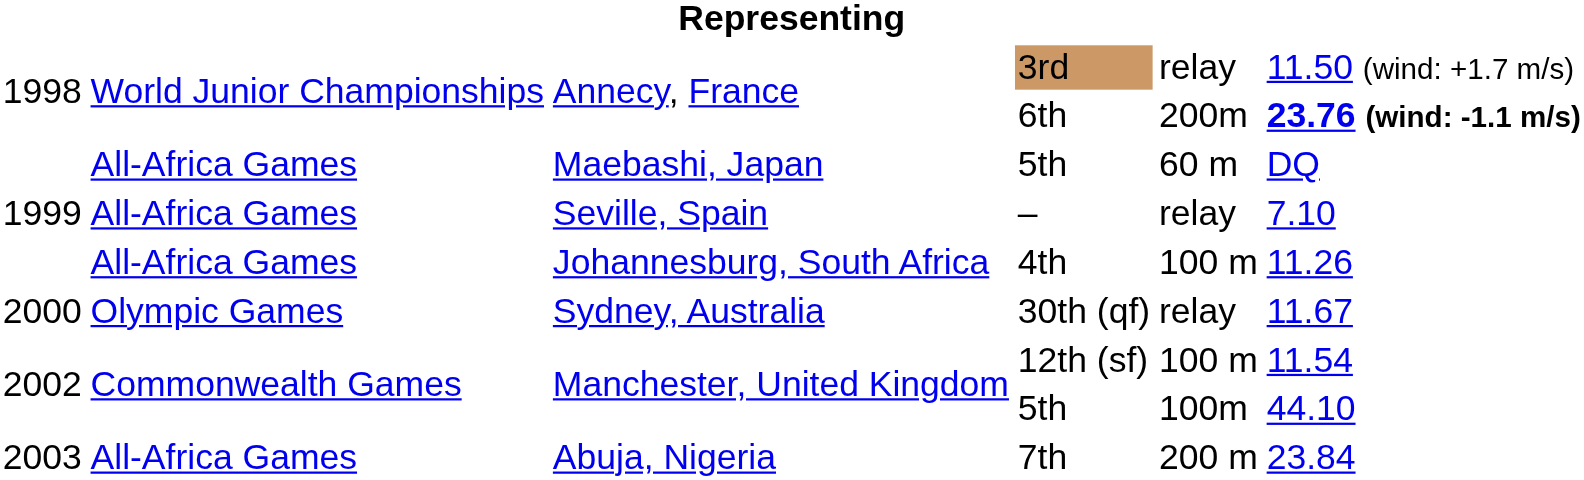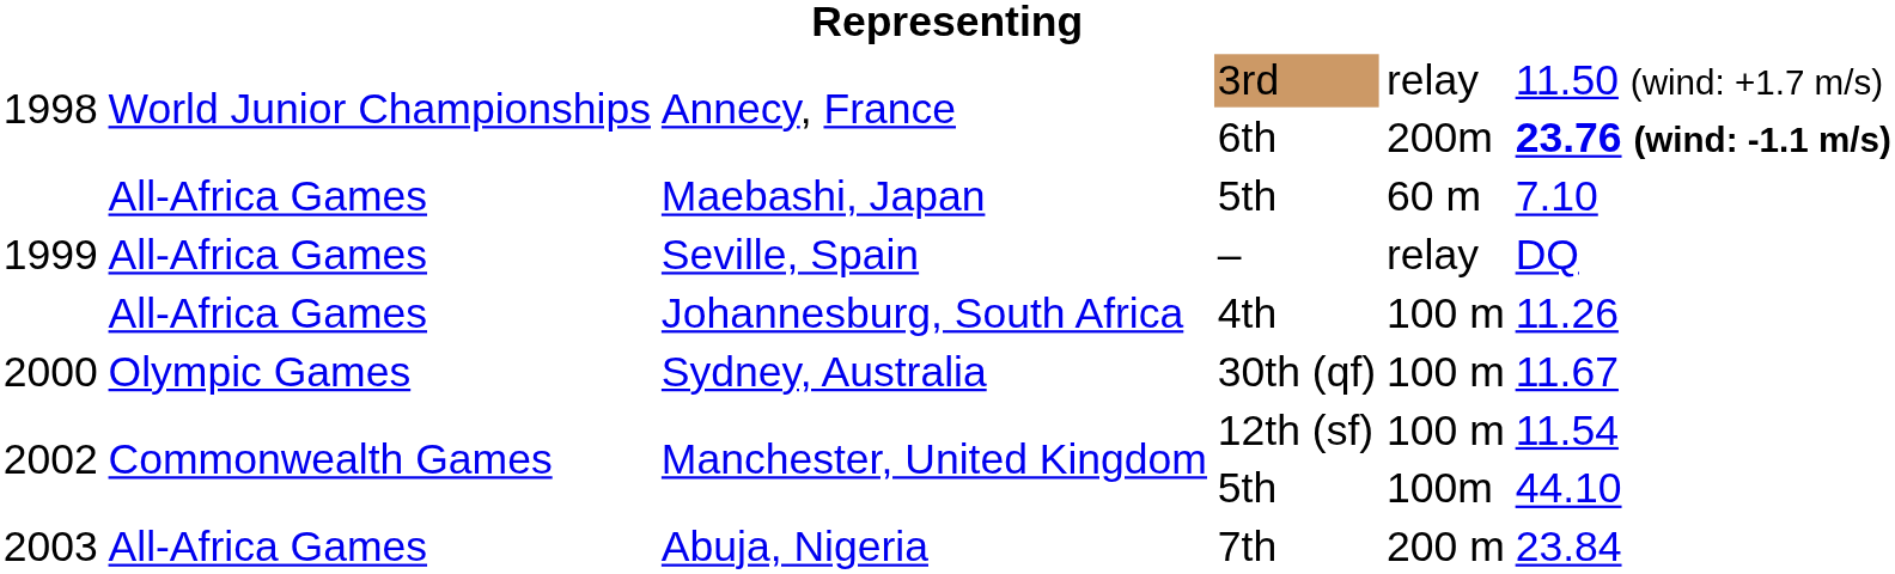 <table>
 <tr>
 <th colspan="6">Representing </th>
 </tr>
 <tr>
 <td rowspan=2>1998</td>
 <td rowspan=2><a href='#'>World Junior Championships</a></td>
 <td rowspan=2><a href='#'>Annecy</a>, <a href='#'>France</a></td>
 <td bgcolor="cc9966">3rd</td>
 <td> relay</td>
 <td><a href='#'>11.50</a> <small>(wind: +1.7 m/s)</small></td>
 </tr>
 <tr>
 <td>6th</td>
 <td>200m</td>
 <td><strong><a href='#'>23.76</a> <small>(wind: -1.1 m/s)</small></strong></td>
 </tr>
 <tr>
 <td rowspan=3>1999</td>
 <td><a href='#'>All-Africa Games</a></td>
 <td><a href='#'>Maebashi, Japan</a></td>
 <td>5th</td>
 <td>60 m</td>
-<td><a href='#'>DQ</a></td>
+<td><a href='#'>7.10</a></td>
 </tr>
 <tr>
 <td><a href='#'>All-Africa Games</a></td>
 <td><a href='#'>Seville, Spain</a></td>
 <td>–</td>
 <td> relay</td>
-<td><a href='#'>7.10</a></td>
+<td><a href='#'>DQ</a></td>
 </tr>
 <tr>
 <td><a href='#'>All-Africa Games</a></td>
 <td><a href='#'>Johannesburg, South Africa</a></td>
 <td>4th</td>
 <td>100 m</td>
 <td><a href='#'>11.26</a></td>
 </tr>
 <tr>
 <td>2000</td>
 <td><a href='#'>Olympic Games</a></td>
 <td><a href='#'>Sydney, Australia</a></td>
 <td>30th (qf)</td>
-<td> relay</td>
+<td>100 m</td>
 <td><a href='#'>11.67</a></td>
 </tr>
 <tr>
 <td rowspan=2>2002</td>
 <td rowspan=2><a href='#'>Commonwealth Games</a></td>
 <td rowspan=2><a href='#'>Manchester, United Kingdom</a></td>
 <td>12th (sf)</td>
 <td>100 m</td>
 <td><a href='#'>11.54</a></td>
 </tr>
 <tr>
 <td>5th</td>
 <td>100m</td>
 <td><a href='#'>44.10</a></td>
 </tr>
 <tr>
 <td>2003</td>
 <td><a href='#'>All-Africa Games</a></td>
 <td><a href='#'>Abuja, Nigeria</a></td>
 <td>7th</td>
 <td>200 m</td>
 <td><a href='#'>23.84</a></td>
 </tr>
 </table>
